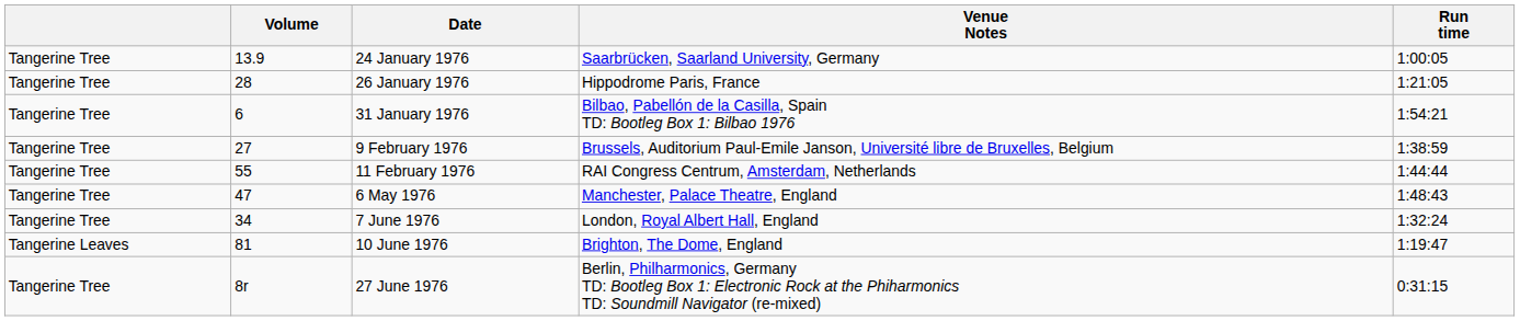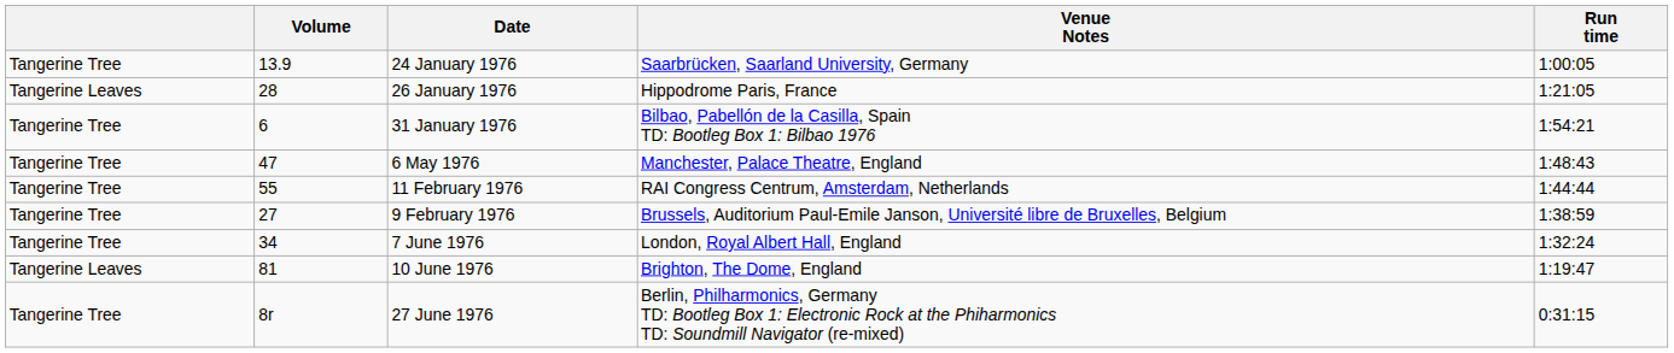 <table class="wikitable" style="width: 100%;">
 <tr>
 <th style="width: 15%;"></th>
 <th style="width: 8%;">Volume</th>
 <th style="width: 15%;">Date</th>
 <th>Venue<br>Notes</th>
 <th style="width: 8%;">Run<br>time</th>
 </tr>
 <tr>
 <td>Tangerine Tree</td>
 <td>13.9</td>
 <td>24 January 1976</td>
 <td><a href='#'>Saarbrücken</a>, <a href='#'>Saarland University</a>, Germany</td>
 <td>1:00:05</td>
 </tr>
 <tr>
-<td>Tangerine Tree</td>
+<td>Tangerine Leaves</td>
 <td>28</td>
 <td>26 January 1976</td>
 <td>Hippodrome Paris, France</td>
 <td>1:21:05</td>
 </tr>
 <tr>
 <td>Tangerine Tree</td>
 <td>6</td>
 <td>31 January 1976</td>
 <td><a href='#'>Bilbao</a>, <a href='#'>Pabellón de la Casilla</a>, Spain<br>TD: <em>Bootleg Box 1: Bilbao 1976</em></td>
 <td>1:54:21</td>
 </tr>
 <tr>
 <td>Tangerine Tree</td>
-<td>27</td>
-<td>9 February 1976</td>
-<td><a href='#'>Brussels</a>, Auditorium Paul-Emile Janson, <a href='#'>Université libre de Bruxelles</a>, Belgium</td>
-<td>1:38:59</td>
+<td>47</td>
+<td>6 May 1976</td>
+<td><a href='#'>Manchester</a>, <a href='#'>Palace Theatre</a>, England</td>
+<td>1:48:43</td>
 </tr>
 <tr>
 <td>Tangerine Tree</td>
 <td>55</td>
 <td>11 February 1976</td>
 <td>RAI Congress Centrum, <a href='#'>Amsterdam</a>, Netherlands</td>
 <td>1:44:44</td>
 </tr>
 <tr>
 <td>Tangerine Tree</td>
-<td>47</td>
-<td>6 May 1976</td>
-<td><a href='#'>Manchester</a>, <a href='#'>Palace Theatre</a>, England</td>
-<td>1:48:43</td>
+<td>27</td>
+<td>9 February 1976</td>
+<td><a href='#'>Brussels</a>, Auditorium Paul-Emile Janson, <a href='#'>Université libre de Bruxelles</a>, Belgium</td>
+<td>1:38:59</td>
 </tr>
 <tr>
 <td>Tangerine Tree</td>
 <td>34</td>
 <td>7 June 1976</td>
 <td>London, <a href='#'>Royal Albert Hall</a>, England</td>
 <td>1:32:24</td>
 </tr>
 <tr>
 <td>Tangerine Leaves</td>
 <td>81</td>
 <td>10 June 1976</td>
 <td><a href='#'>Brighton</a>, <a href='#'>The Dome</a>, England</td>
 <td>1:19:47</td>
 </tr>
 <tr>
 <td>Tangerine Tree</td>
 <td>8r</td>
 <td>27 June 1976</td>
 <td>Berlin, <a href='#'>Philharmonics</a>, Germany<br>TD: <em>Bootleg Box 1: Electronic Rock at the Phiharmonics</em><br>TD: <em>Soundmill Navigator</em> (re-mixed)</td>
 <td>0:31:15</td>
 </tr>
 </table>
